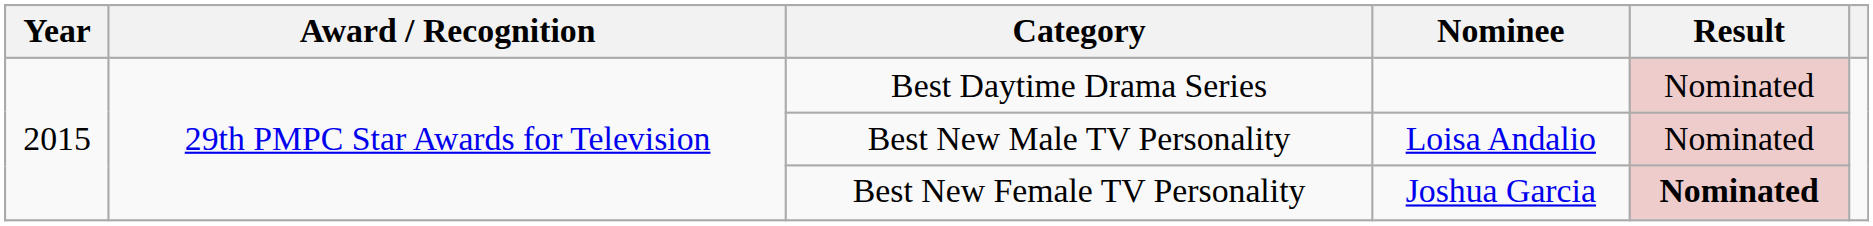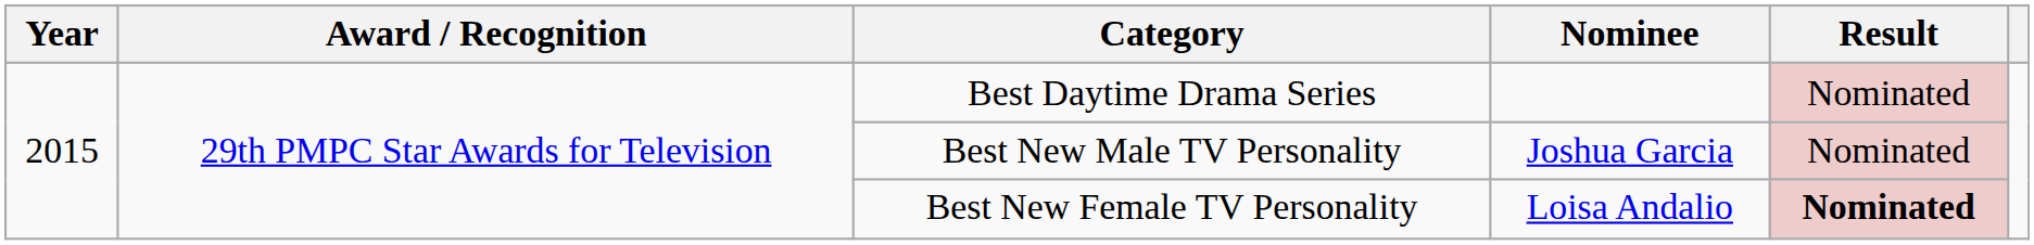 <table class="wikitable" style="text-align:center; font-size:100%; line-height:18px;"  width="100%">
 <tr>
 <th>Year</th>
 <th>Award / Recognition</th>
 <th>Category</th>
 <th>Nominee</th>
 <th>Result</th>
 <th></th>
 </tr>
 <tr>
 <td rowspan="3">2015</td>
 <td rowspan="3"><a href='#'>29th PMPC Star Awards for Television</a></td>
 <td>Best Daytime Drama Series</td>
 <td></td>
 <td bgcolor= #eecccc>Nominated</td>
 <td rowspan="3"></td>
 </tr>
 <tr>
 <td>Best New Male TV Personality</td>
-<td><a href='#'>Loisa Andalio</a></td>
+<td><a href='#'>Joshua Garcia</a></td>
 <td bgcolor= #eecccc>Nominated</td>
 </tr>
 <tr>
 <td>Best New Female TV Personality</td>
-<td><a href='#'>Joshua Garcia</a></td>
+<td><a href='#'>Loisa Andalio</a></td>
 <td bgcolor= #eecccc><strong>Nominated</strong></td>
 </tr>
 </table>
